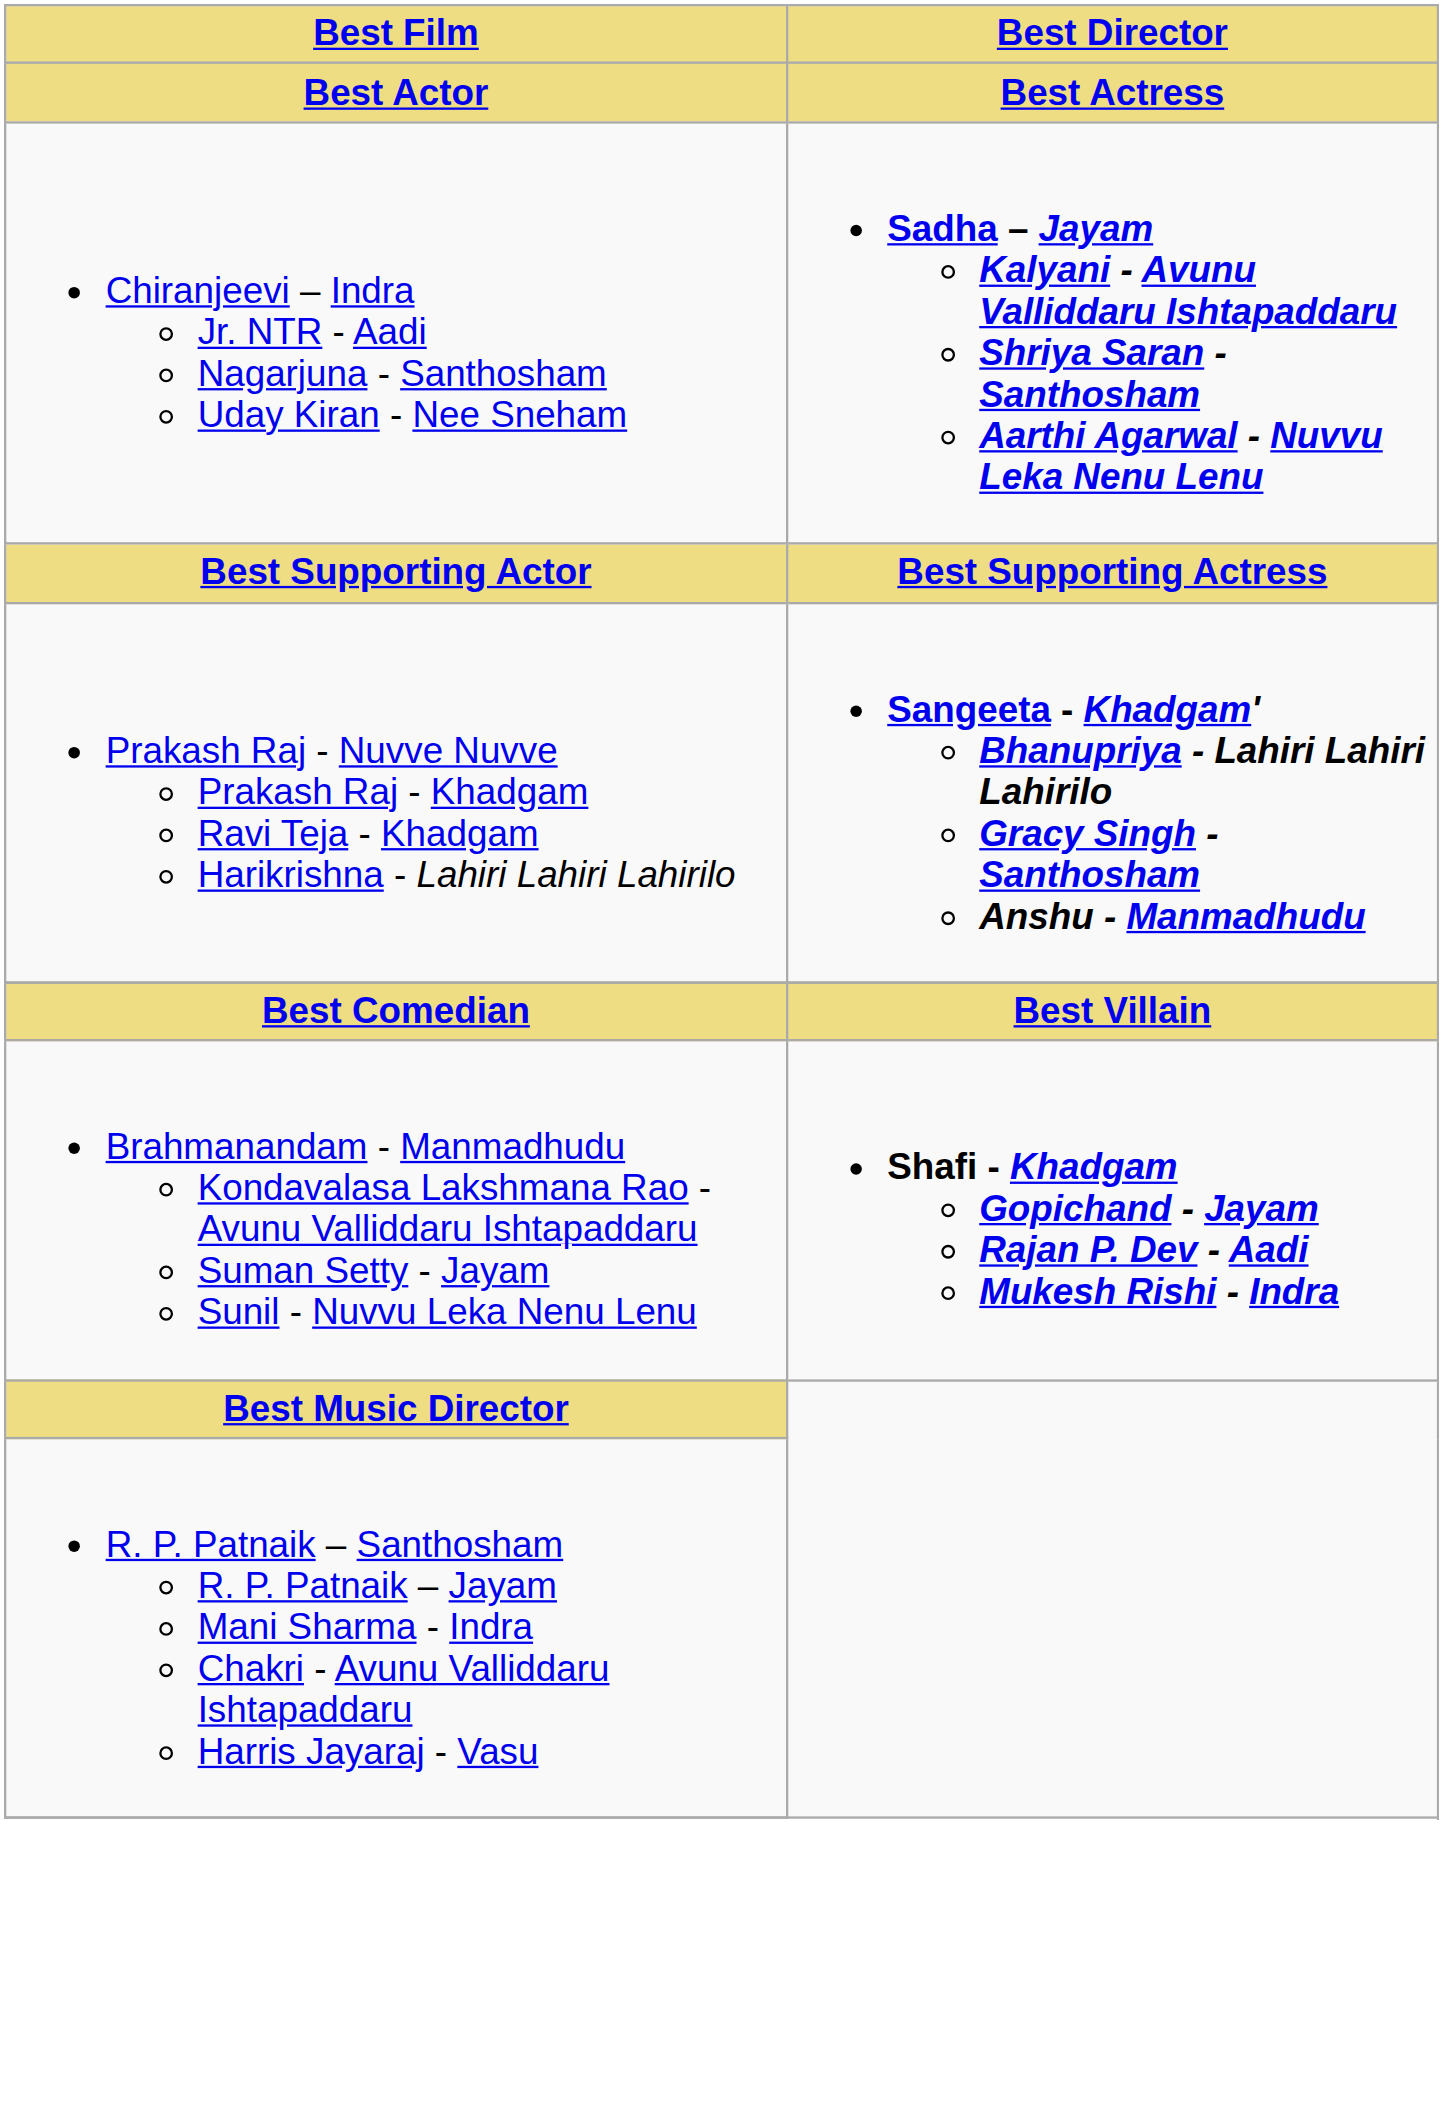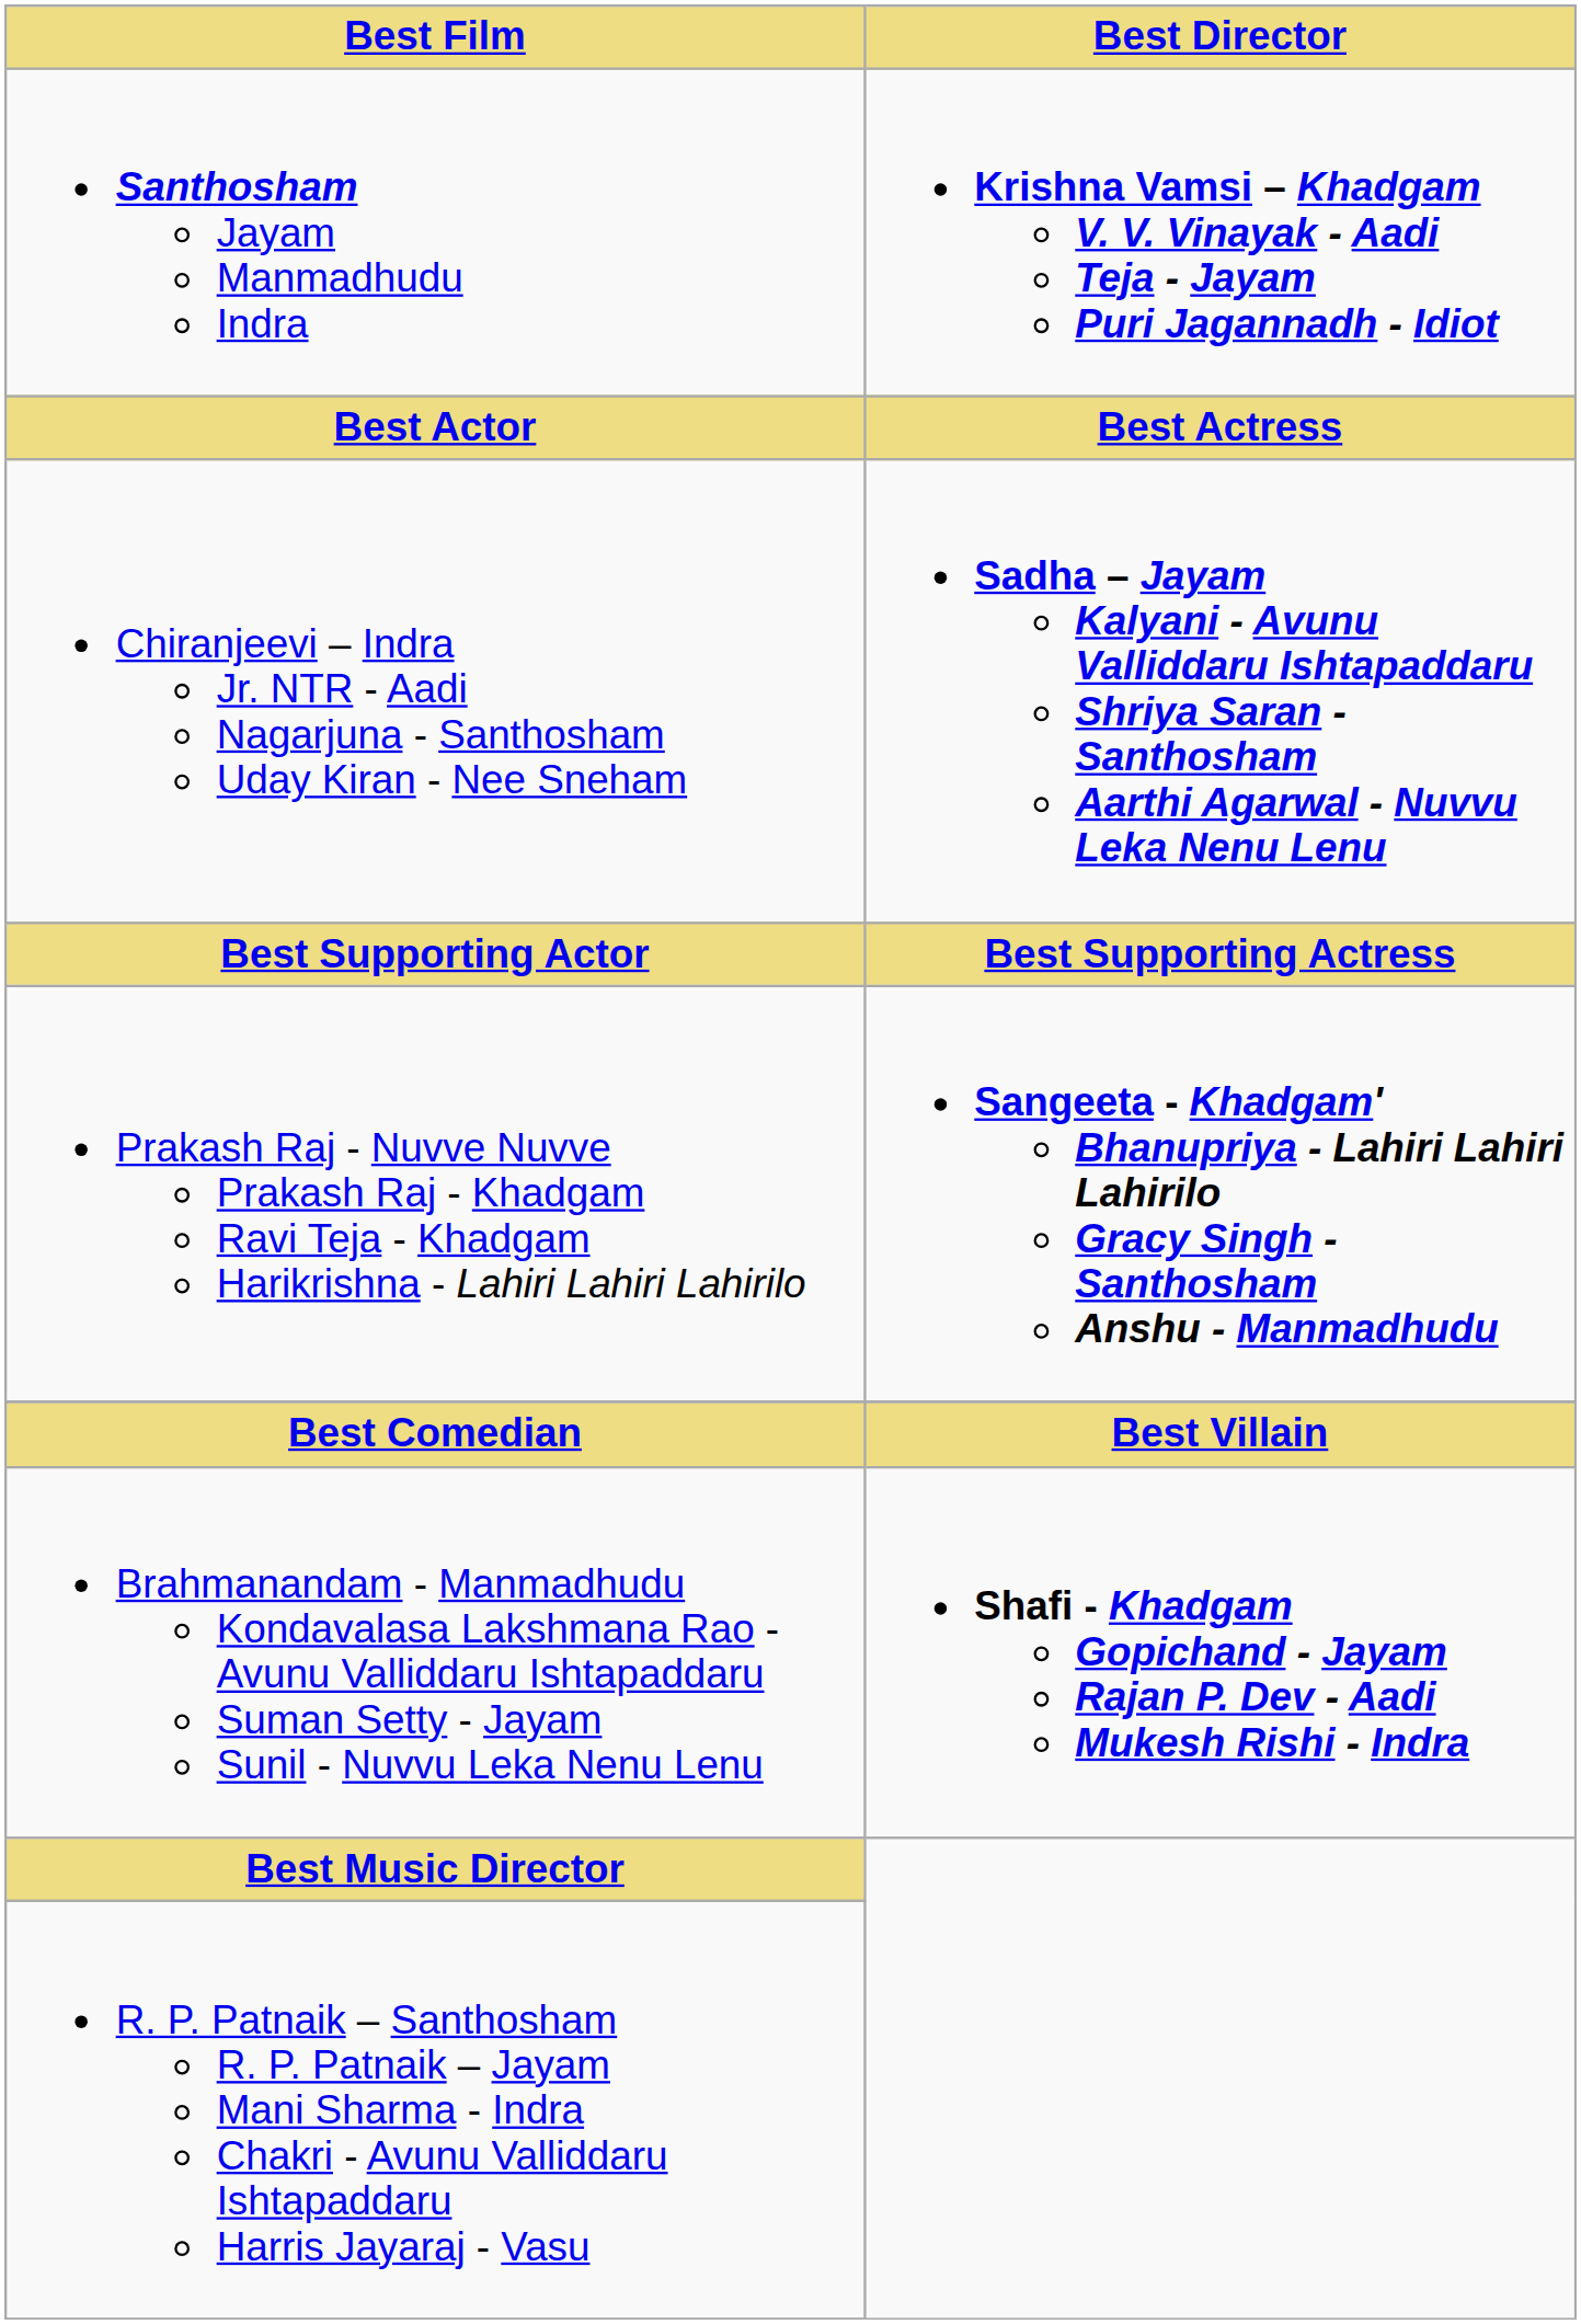 <table class="wikitable" width =100%|>
 <tr>
 <th ! style="background:#eedd82; text-align:center;"><a href='#'>Best Film</a></th>
 <th ! style="background:#eedd82; text-align:center;"><a href='#'>Best Director</a></th>
+</tr>
+<tr>
+<td valign="top"><br><ul><li><strong><em><a href='#'>Santhosham</a></em></strong><ul><li><a href='#'>Jayam</a></li><li><a href='#'>Manmadhudu</a></li><li><a href='#'>Indra</a></li></ul></li></ul></td>
+<td valign="top"><br><ul><li><strong><a href='#'>Krishna Vamsi</a> – <em><a href='#'>Khadgam</a><strong><em><ul><li><a href='#'>V. V. Vinayak</a> - <a href='#'>Aadi</a></li><li><a href='#'>Teja</a> - <a href='#'>Jayam</a></li><li><a href='#'>Puri Jagannadh</a> - <a href='#'>Idiot</a></li></ul></li></ul></td>
 </tr>
 <tr>
 <th ! style="background:#eedd82; text-align:center;"><a href='#'>Best Actor</a></th>
 <th ! style="background:#eedd82; text-align:center;"><a href='#'>Best Actress</a></th>
 </tr>
 <tr>
 <td><br><ul><li></strong><a href='#'>Chiranjeevi</a> – </em><a href='#'>Indra</a></em></strong><ul><li><a href='#'>Jr. NTR</a> - <a href='#'>Aadi</a></li><li><a href='#'>Nagarjuna</a> - <a href='#'>Santhosham</a></li><li><a href='#'>Uday Kiran</a> - <a href='#'>Nee Sneham</a></li></ul></li></ul></td>
 <td><br><ul><li><strong><a href='#'>Sadha</a> – <em><a href='#'>Jayam</a><strong><em><ul><li><a href='#'>Kalyani</a> - <a href='#'>Avunu Valliddaru Ishtapaddaru</a></li><li><a href='#'>Shriya Saran</a> - <a href='#'>Santhosham</a></li><li><a href='#'>Aarthi Agarwal</a> - <a href='#'>Nuvvu Leka Nenu Lenu</a></li></ul></li></ul></td>
 </tr>
 <tr>
 <th ! style="background:#eedd82; text-align:center;"><a href='#'>Best Supporting Actor</a></th>
 <th ! style="background:#eedd82; text-align:center;"><a href='#'>Best Supporting Actress</a></th>
 </tr>
 <tr>
 <td><br><ul><li></strong><a href='#'>Prakash Raj</a> - </em><a href='#'>Nuvve Nuvve</a></em></strong><ul><li><a href='#'>Prakash Raj</a> - <a href='#'>Khadgam</a></li><li><a href='#'>Ravi Teja</a> - <a href='#'>Khadgam</a></li><li><a href='#'>Harikrishna</a> - <em>Lahiri Lahiri Lahirilo</em></li></ul></li></ul></td>
 <td><br><ul><li><strong><a href='#'>Sangeeta</a> - <em><a href='#'>Khadgam</a><strong><em>'<ul><li><a href='#'>Bhanupriya</a> - </em>Lahiri Lahiri Lahirilo<em></li><li><a href='#'>Gracy Singh</a> - <a href='#'>Santhosham</a></li><li></em>Anshu<em> - <a href='#'>Manmadhudu</a></li></ul></li></ul></td>
 </tr>
 <tr>
 </tr>
 <tr>
 <th ! style="background:#eedd82; text-align:center;"><a href='#'>Best Comedian</a></th>
 <th ! style="background:#eedd82; text-align:center;"><a href='#'>Best Villain</a></th>
 </tr>
 <tr>
 <td><br><ul><li></strong><a href='#'>Brahmanandam</a> - </em><a href='#'>Manmadhudu</a></em></strong><ul><li><a href='#'>Kondavalasa Lakshmana Rao</a> - <a href='#'>Avunu Valliddaru Ishtapaddaru</a></li><li><a href='#'>Suman Setty</a> - <a href='#'>Jayam</a></li><li><a href='#'>Sunil</a> - <a href='#'>Nuvvu Leka Nenu Lenu</a></li></ul></li></ul></td>
 <td><br><ul><li><strong>Shafi - <em><a href='#'>Khadgam</a><strong><em><ul><li><a href='#'>Gopichand</a> - <a href='#'>Jayam</a></li><li><a href='#'>Rajan P. Dev</a> - <a href='#'>Aadi</a></li><li><a href='#'>Mukesh Rishi</a> - <a href='#'>Indra</a></li></ul></li></ul></td>
 </tr>
 <tr>
 <th ! style="background:#eedd82; text-align:center;"><a href='#'>Best Music Director</a></th>
 </tr>
 <tr>
 <td><br><ul><li></strong><a href='#'>R. P. Patnaik</a> – </em><a href='#'>Santhosham</a></em></strong><ul><li><a href='#'>R. P. Patnaik</a> – <a href='#'>Jayam</a></li><li><a href='#'>Mani Sharma</a> - <a href='#'>Indra</a></li><li><a href='#'>Chakri</a> - <a href='#'>Avunu Valliddaru Ishtapaddaru</a></li><li><a href='#'>Harris Jayaraj</a> - <a href='#'>Vasu</a></li></ul></li></ul></td>
 </tr>
 <tr>
 </tr>
 </table>
